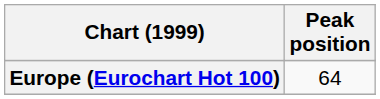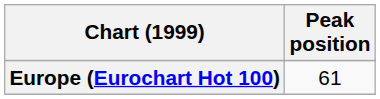 <table class="wikitable sortable plainrowheaders" style="text-align:center">
 <tr>
 <th>Chart (1999)</th>
 <th>Peak<br>position</th>
 </tr>
 <tr>
 </tr>
 <tr>
 </tr>
 <tr>
 <th scope="row">Europe (<a href='#'>Eurochart Hot 100</a>)</th>
-<td>64</td>
+<td>61</td>
 </tr>
 <tr>
 </tr>
 <tr>
 </tr>
 <tr>
 </tr>
 <tr>
 </tr>
 <tr>
 </tr>
 </table>
